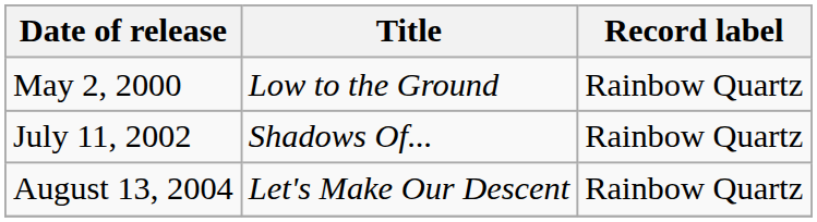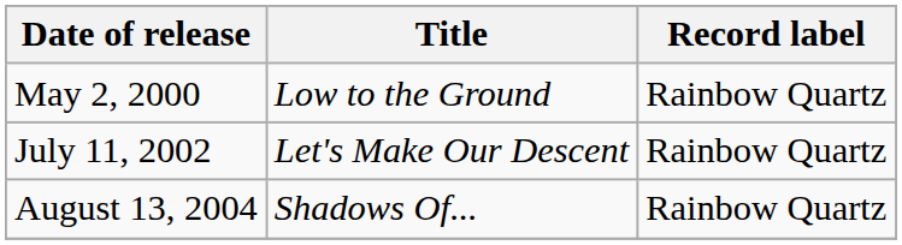 <table class="wikitable">
 <tr>
 <th>Date of release</th>
 <th>Title</th>
 <th>Record label</th>
 </tr>
 <tr>
 <td>May 2, 2000</td>
 <td><em>Low to the Ground</em></td>
 <td>Rainbow Quartz</td>
 </tr>
 <tr>
 <td>July 11, 2002</td>
-<td><em>Shadows Of...</em></td>
+<td><em>Let's Make Our Descent</em></td>
 <td>Rainbow Quartz</td>
 </tr>
 <tr>
 <td>August 13, 2004</td>
-<td><em>Let's Make Our Descent</em></td>
+<td><em>Shadows Of...</em></td>
 <td>Rainbow Quartz</td>
 </tr>
 <tr>
 </tr>
 </table>
